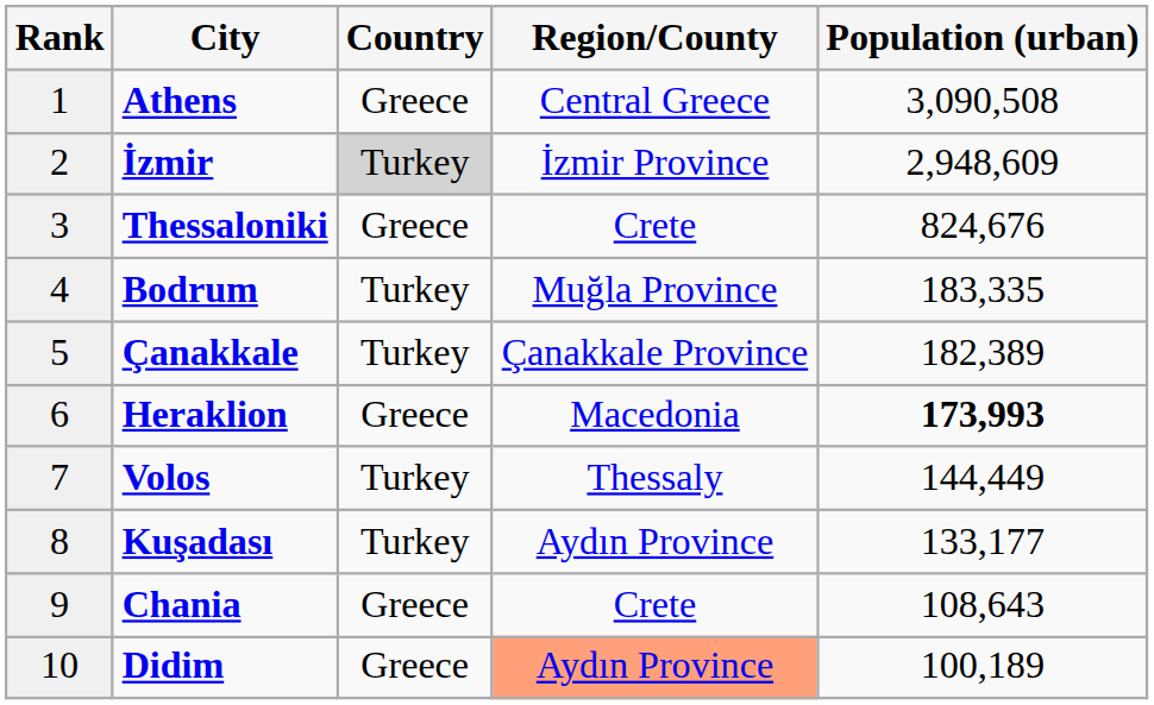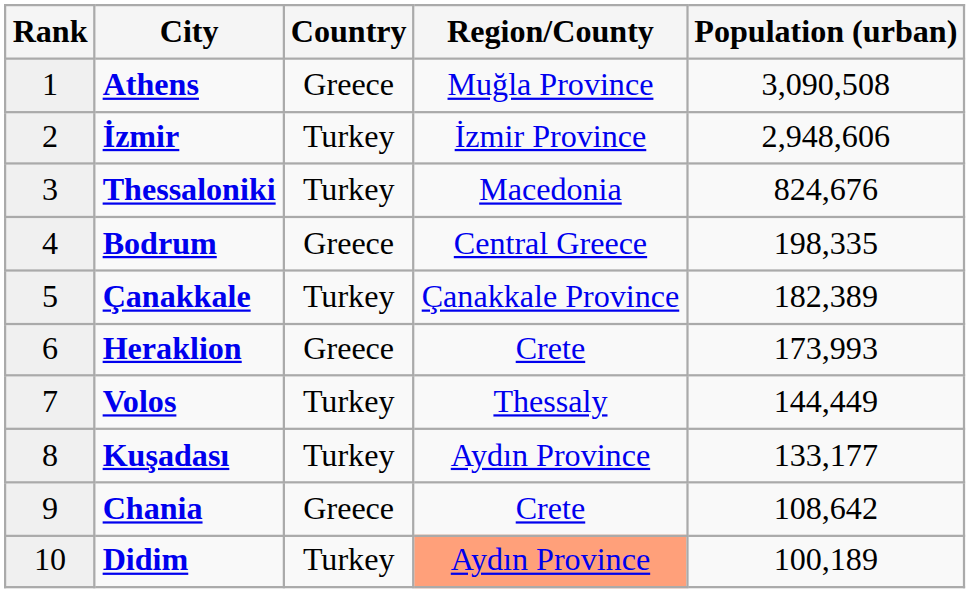 <table class="wikitable" style="text-align:center; margin-right:10px; font-size:90%">
 <tr>
 <th style="text-align:center; background:#f5f5f5;">Rank</th>
 <th style="text-align:center; background:#f5f5f5;">City</th>
 <th style="text-align:center; background:#f5f5f5;">Country</th>
 <th style="text-align:center; background:#f5f5f5;">Region/County</th>
 <th style="text-align:center; background:#f5f5f5;">Population (urban)</th>
 </tr>
 <tr>
 <td style="text-align:center; background:#f0f0f0;">1</td>
 <td align=left><strong><a href='#'>Athens</a></strong></td>
 <td>Greece</td>
-<td><a href='#'>Central Greece</a></td>
+<td><a href='#'>Muğla Province</a></td>
 <td>3,090,508</td>
 </tr>
 <tr>
 <td style="text-align:center; background:#f0f0f0;">2</td>
 <td align=left><strong><a href='#'>İzmir</a></strong></td>
-<td style="background: lightgrey;">Turkey</td>
+<td>Turkey</td>
 <td><a href='#'>İzmir Province</a></td>
-<td>2,948,609</td>
+<td>2,948,606</td>
 </tr>
 <tr>
 <td style="text-align:center; background:#f0f0f0;">3</td>
 <td align=left><strong><a href='#'>Thessaloniki</a></strong></td>
-<td>Greece</td>
-<td><a href='#'>Crete</a></td>
+<td>Turkey</td>
+<td><a href='#'>Macedonia</a></td>
 <td>824,676</td>
 </tr>
 <tr>
 <td style="text-align:center; background:#f0f0f0;">4</td>
 <td align=left><strong><a href='#'>Bodrum</a></strong></td>
-<td>Turkey</td>
-<td><a href='#'>Muğla Province</a></td>
-<td>183,335</td>
+<td>Greece</td>
+<td><a href='#'>Central Greece</a></td>
+<td>198,335</td>
 </tr>
 <tr>
 <td style="text-align:center; background:#f0f0f0;">5</td>
 <td align=left><strong><a href='#'>Çanakkale</a></strong></td>
 <td>Turkey</td>
 <td><a href='#'>Çanakkale Province</a></td>
 <td>182,389</td>
 </tr>
 <tr>
 <td style="text-align:center; background:#f0f0f0;">6</td>
 <td align=left><strong><a href='#'>Heraklion</a></strong></td>
 <td>Greece</td>
-<td><a href='#'>Macedonia</a></td>
-<td><strong>173,993</strong></td>
+<td><a href='#'>Crete</a></td>
+<td>173,993</td>
 </tr>
 <tr>
 <td style="text-align:center; background:#f0f0f0;">7</td>
 <td align=left><strong><a href='#'>Volos</a></strong></td>
 <td>Turkey</td>
 <td><a href='#'>Thessaly</a></td>
 <td>144,449</td>
 </tr>
 <tr>
 <td style="text-align:center; background:#f0f0f0;">8</td>
 <td align=left><strong><a href='#'>Kuşadası</a></strong></td>
 <td>Turkey</td>
 <td><a href='#'>Aydın Province</a></td>
 <td>133,177</td>
 </tr>
 <tr>
 <td style="text-align:center; background:#f0f0f0;">9</td>
 <td align=left><strong><a href='#'>Chania</a></strong></td>
 <td>Greece</td>
 <td><a href='#'>Crete</a></td>
-<td>108,643</td>
+<td>108,642</td>
 </tr>
 <tr>
 <td style="text-align:center; background:#f0f0f0;">10</td>
 <td align=left><strong><a href='#'>Didim</a></strong></td>
-<td>Greece</td>
+<td>Turkey</td>
 <td style="background: lightsalmon;"><a href='#'>Aydın Province</a></td>
 <td>100,189</td>
 </tr>
 </table>
